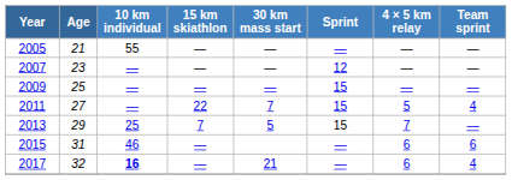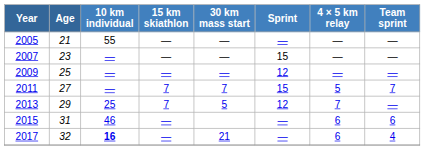 <table class="wikitable" style="font-size:95%; text-align:center; border:grey solid 1px; border-collapse:collapse; background:#ffffff;">
 <tr>
 <th style="background-color:#369; color:white; width:60px;"> Year </th>
 <th style="background-color:#369; color:white; width:40px;"> Age </th>
 <th style="background-color:#4180be; color:white; width:75px;"> 10 km <br> individual </th>
 <th style="background-color:#4180be; color:white; width:75px;"> 15 km <br> skiathlon </th>
 <th style="background-color:#4180be; color:white; width:75px;"> 30 km <br> mass start </th>
 <th style="background-color:#4180be; color:white; width:75px;"> Sprint </th>
 <th style="background-color:#4180be; color:white; width:75px;"> 4 × 5 km <br> relay </th>
 <th style="background-color:#4180be; color:white; width:75px;"> Team <br> sprint </th>
 </tr>
 <tr>
 <td><a href='#'>2005</a></td>
 <td><em>21</em></td>
 <td>55</td>
 <td>—</td>
 <td>—</td>
 <td><a href='#'>—</a></td>
 <td>—</td>
 <td>—</td>
 </tr>
 <tr>
 <td><a href='#'>2007</a></td>
 <td><em>23</em></td>
 <td><a href='#'>—</a></td>
 <td>—</td>
 <td>—</td>
-<td><a href='#'>12</a></td>
+<td>15</td>
 <td>—</td>
 <td>—</td>
 </tr>
 <tr>
 <td><a href='#'>2009</a></td>
 <td><em>25</em></td>
 <td><a href='#'>—</a></td>
 <td><a href='#'>—</a></td>
 <td><a href='#'>—</a></td>
-<td><a href='#'>15</a></td>
+<td><a href='#'>12</a></td>
 <td><a href='#'>—</a></td>
 <td><a href='#'>—</a></td>
 </tr>
 <tr>
 <td><a href='#'>2011</a></td>
 <td><em>27</em></td>
 <td><a href='#'>—</a></td>
-<td><a href='#'>22</a></td>
+<td><a href='#'>7</a></td>
 <td><a href='#'>7</a></td>
 <td><a href='#'>15</a></td>
 <td><a href='#'>5</a></td>
-<td><a href='#'>4</a></td>
+<td><a href='#'>7</a></td>
 </tr>
 <tr>
 <td><a href='#'>2013</a></td>
 <td><em>29</em></td>
 <td><a href='#'>25</a></td>
 <td><a href='#'>7</a></td>
 <td><a href='#'>5</a></td>
-<td>15</td>
+<td><a href='#'>12</a></td>
 <td><a href='#'>7</a></td>
 <td><a href='#'>—</a></td>
 </tr>
 <tr>
 <td><a href='#'>2015</a></td>
 <td><em>31</em></td>
 <td><a href='#'>46</a></td>
 <td><a href='#'>—</a></td>
 <td><a href='#'></a></td>
 <td><a href='#'>—</a></td>
 <td><a href='#'>6</a></td>
 <td><a href='#'>6</a></td>
 </tr>
 <tr>
 <td><a href='#'>2017</a></td>
 <td><em>32</em></td>
 <td><strong><a href='#'>16</a></strong></td>
 <td><a href='#'>—</a></td>
 <td><a href='#'>21</a></td>
 <td><a href='#'>—</a></td>
 <td><a href='#'>6</a></td>
 <td><a href='#'>4</a></td>
 </tr>
 <tr>
 </tr>
 </table>
